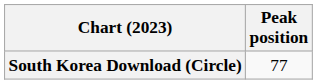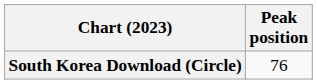 <table class="wikitable plainrowheaders" style="text-align:center">
 <tr>
 <th scope="col">Chart (2023)</th>
 <th scope="col">Peak<br>position</th>
 </tr>
 <tr>
 <th scope="row">South Korea Download (Circle)</th>
-<td>77</td>
+<td>76</td>
 </tr>
 </table>
